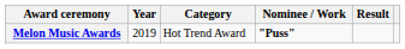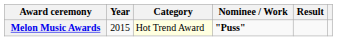 <table class="wikitable plainrowheaders" style="width:60%">
 <tr>
 <th scope="col">Award ceremony</th>
 <th scope="col">Year</th>
 <th scope="col">Category</th>
 <th scope="col">Nominee / Work</th>
 <th scope="col">Result</th>
 <th scope="col" class="unsortable"></th>
 </tr>
 <tr>
 <th scope="row"><a href='#'>Melon Music Awards</a></th>
-<td style="text-align:center">2019</td>
-<td>Hot Trend Award</td>
+<td style="text-align:center">2015</td>
+<td style="background: lightyellow;">Hot Trend Award</td>
 <td><strong>"Puss" </strong></td>
 <td></td>
 <td style="text-align:center"></td>
 </tr>
 </table>
